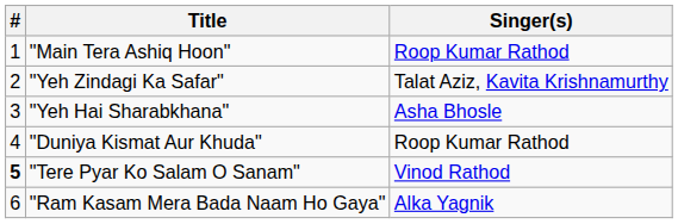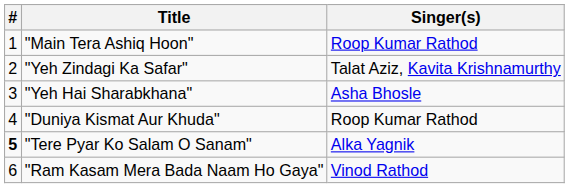 <table class="wikitable" style="font-size:95%;">
 <tr>
 <th>#</th>
 <th>Title</th>
 <th>Singer(s)</th>
 </tr>
 <tr>
 <td>1</td>
 <td>"Main Tera Ashiq Hoon"</td>
 <td><a href='#'>Roop Kumar Rathod</a></td>
 </tr>
 <tr>
 <td>2</td>
 <td>"Yeh Zindagi Ka Safar"</td>
 <td>Talat Aziz, <a href='#'>Kavita Krishnamurthy</a></td>
 </tr>
 <tr>
 <td>3</td>
 <td>"Yeh Hai Sharabkhana"</td>
 <td><a href='#'>Asha Bhosle</a></td>
 </tr>
 <tr>
 <td>4</td>
 <td>"Duniya Kismat Aur Khuda"</td>
 <td>Roop Kumar Rathod</td>
 </tr>
 <tr>
 <td><strong>5</strong></td>
 <td>"Tere Pyar Ko Salam O Sanam"</td>
-<td><a href='#'>Vinod Rathod</a></td>
+<td><a href='#'>Alka Yagnik</a></td>
 </tr>
 <tr>
 <td>6</td>
 <td>"Ram Kasam Mera Bada Naam Ho Gaya"</td>
-<td><a href='#'>Alka Yagnik</a></td>
+<td><a href='#'>Vinod Rathod</a></td>
 </tr>
 </table>
